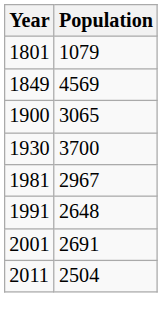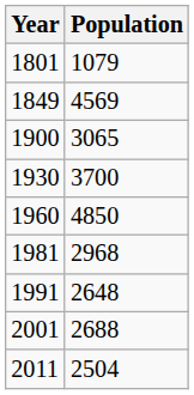 <table class=wikitable>
 <tr>
 <th>Year</th>
 <th>Population</th>
 </tr>
 <tr>
 <td>1801</td>
 <td>1079</td>
 </tr>
 <tr>
 <td>1849</td>
 <td>4569</td>
 </tr>
 <tr>
 <td>1900</td>
 <td>3065</td>
 </tr>
 <tr>
 <td>1930</td>
 <td>3700</td>
 </tr>
 <tr>
+<td>1960</td>
+<td>4850</td>
+</tr>
+<tr>
 <td>1981</td>
-<td>2967</td>
+<td>2968</td>
 </tr>
 <tr>
 <td>1991</td>
 <td>2648</td>
 </tr>
 <tr>
 <td>2001</td>
-<td>2691</td>
+<td>2688</td>
 </tr>
 <tr>
 <td>2011</td>
 <td>2504</td>
 </tr>
 </table>
